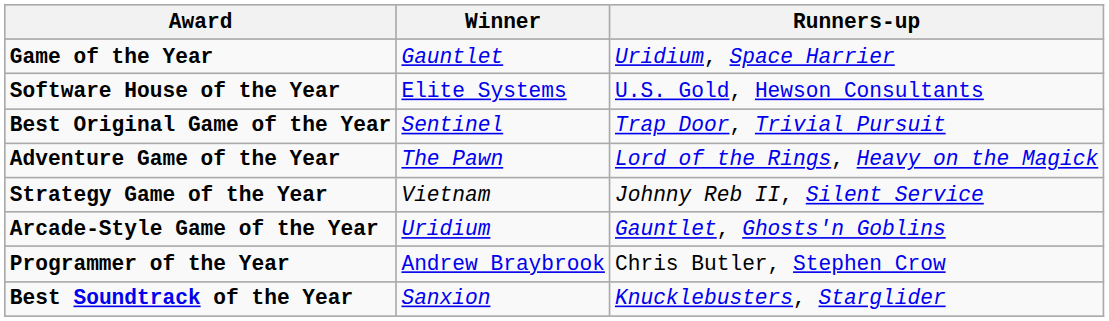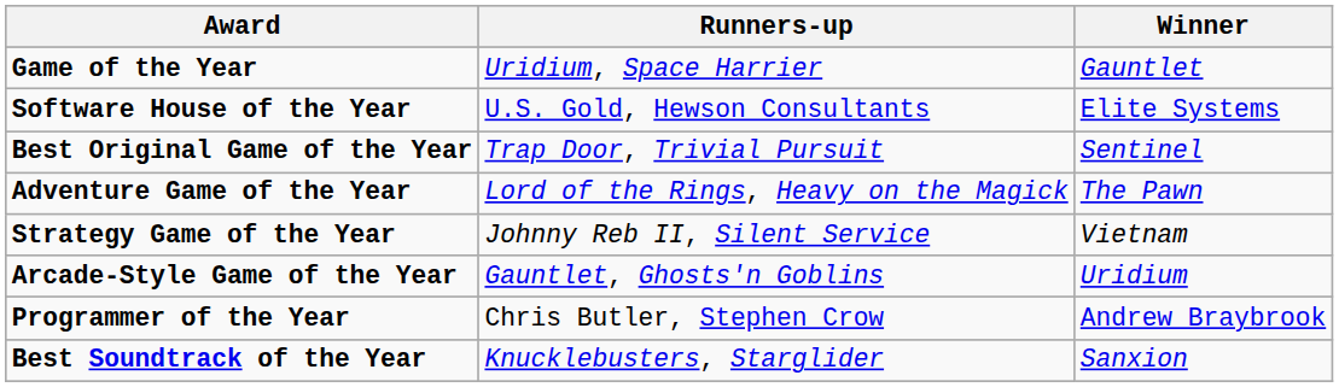 <table class="wikitable">
 <tr>
 <th><strong>Award</strong></th>
+<th><strong>Runners-up</strong></th>
 <th><strong>Winner</strong></th>
-<th><strong>Runners-up</strong></th>
 </tr>
 <tr>
 <td><strong>Game of the Year</strong></td>
+<td><em><a href='#'>Uridium</a></em>, <em><a href='#'>Space Harrier</a></em></td>
 <td><em><a href='#'>Gauntlet</a></em></td>
-<td><em><a href='#'>Uridium</a></em>, <em><a href='#'>Space Harrier</a></em></td>
 </tr>
 <tr>
 <td><strong>Software House of the Year</strong></td>
+<td><a href='#'>U.S. Gold</a>, <a href='#'>Hewson Consultants</a></td>
 <td><a href='#'>Elite Systems</a></td>
-<td><a href='#'>U.S. Gold</a>, <a href='#'>Hewson Consultants</a></td>
 </tr>
 <tr>
 <td><strong>Best Original Game of the Year</strong></td>
+<td><em><a href='#'>Trap Door</a></em>, <em><a href='#'>Trivial Pursuit</a></em></td>
 <td><em><a href='#'>Sentinel</a></em></td>
-<td><em><a href='#'>Trap Door</a></em>, <em><a href='#'>Trivial Pursuit</a></em></td>
 </tr>
 <tr>
 <td><strong>Adventure Game of the Year</strong></td>
+<td><em><a href='#'>Lord of the Rings</a></em>, <em><a href='#'>Heavy on the Magick</a></em></td>
 <td><em><a href='#'>The Pawn</a></em></td>
-<td><em><a href='#'>Lord of the Rings</a></em>, <em><a href='#'>Heavy on the Magick</a></em></td>
 </tr>
 <tr>
 <td><strong>Strategy Game of the Year</strong></td>
+<td><em>Johnny Reb II</em>, <em><a href='#'>Silent Service</a></em></td>
 <td><em>Vietnam</em></td>
-<td><em>Johnny Reb II</em>, <em><a href='#'>Silent Service</a></em></td>
 </tr>
 <tr>
 <td><strong>Arcade-Style Game of the Year</strong></td>
+<td><em><a href='#'>Gauntlet</a></em>, <em><a href='#'>Ghosts'n Goblins</a></em></td>
 <td><em><a href='#'>Uridium</a></em></td>
-<td><em><a href='#'>Gauntlet</a></em>, <em><a href='#'>Ghosts'n Goblins</a></em></td>
 </tr>
 <tr>
 <td><strong>Programmer of the Year</strong></td>
+<td>Chris Butler, <a href='#'>Stephen Crow</a></td>
 <td><a href='#'>Andrew Braybrook</a></td>
-<td>Chris Butler, <a href='#'>Stephen Crow</a></td>
 </tr>
 <tr>
 <td><strong>Best <a href='#'>Soundtrack</a> of the Year</strong></td>
+<td><em><a href='#'>Knucklebusters</a></em>, <em><a href='#'>Starglider</a></em></td>
 <td><em><a href='#'>Sanxion</a></em></td>
-<td><em><a href='#'>Knucklebusters</a></em>, <em><a href='#'>Starglider</a></em></td>
 </tr>
 </table>
